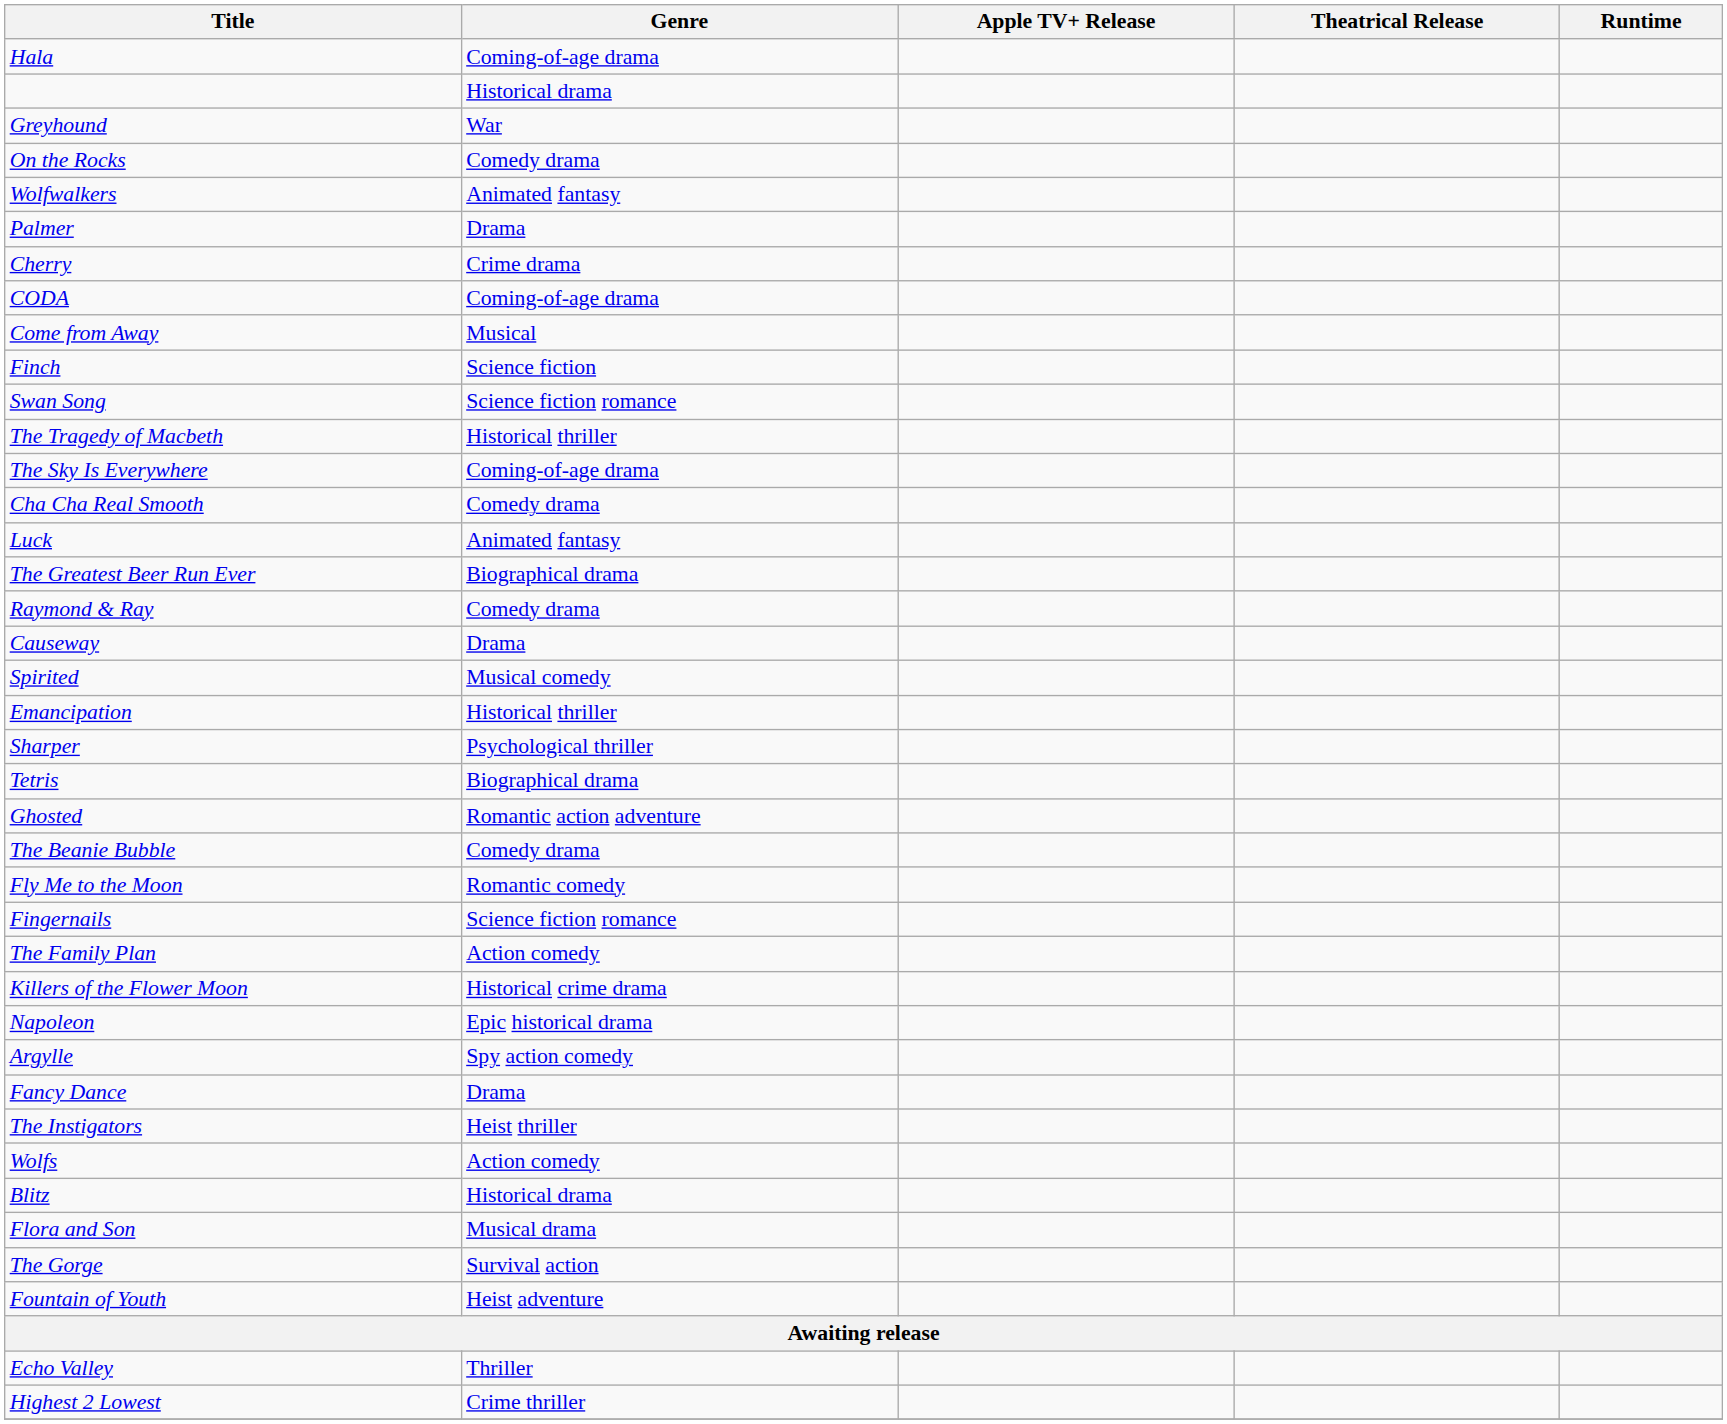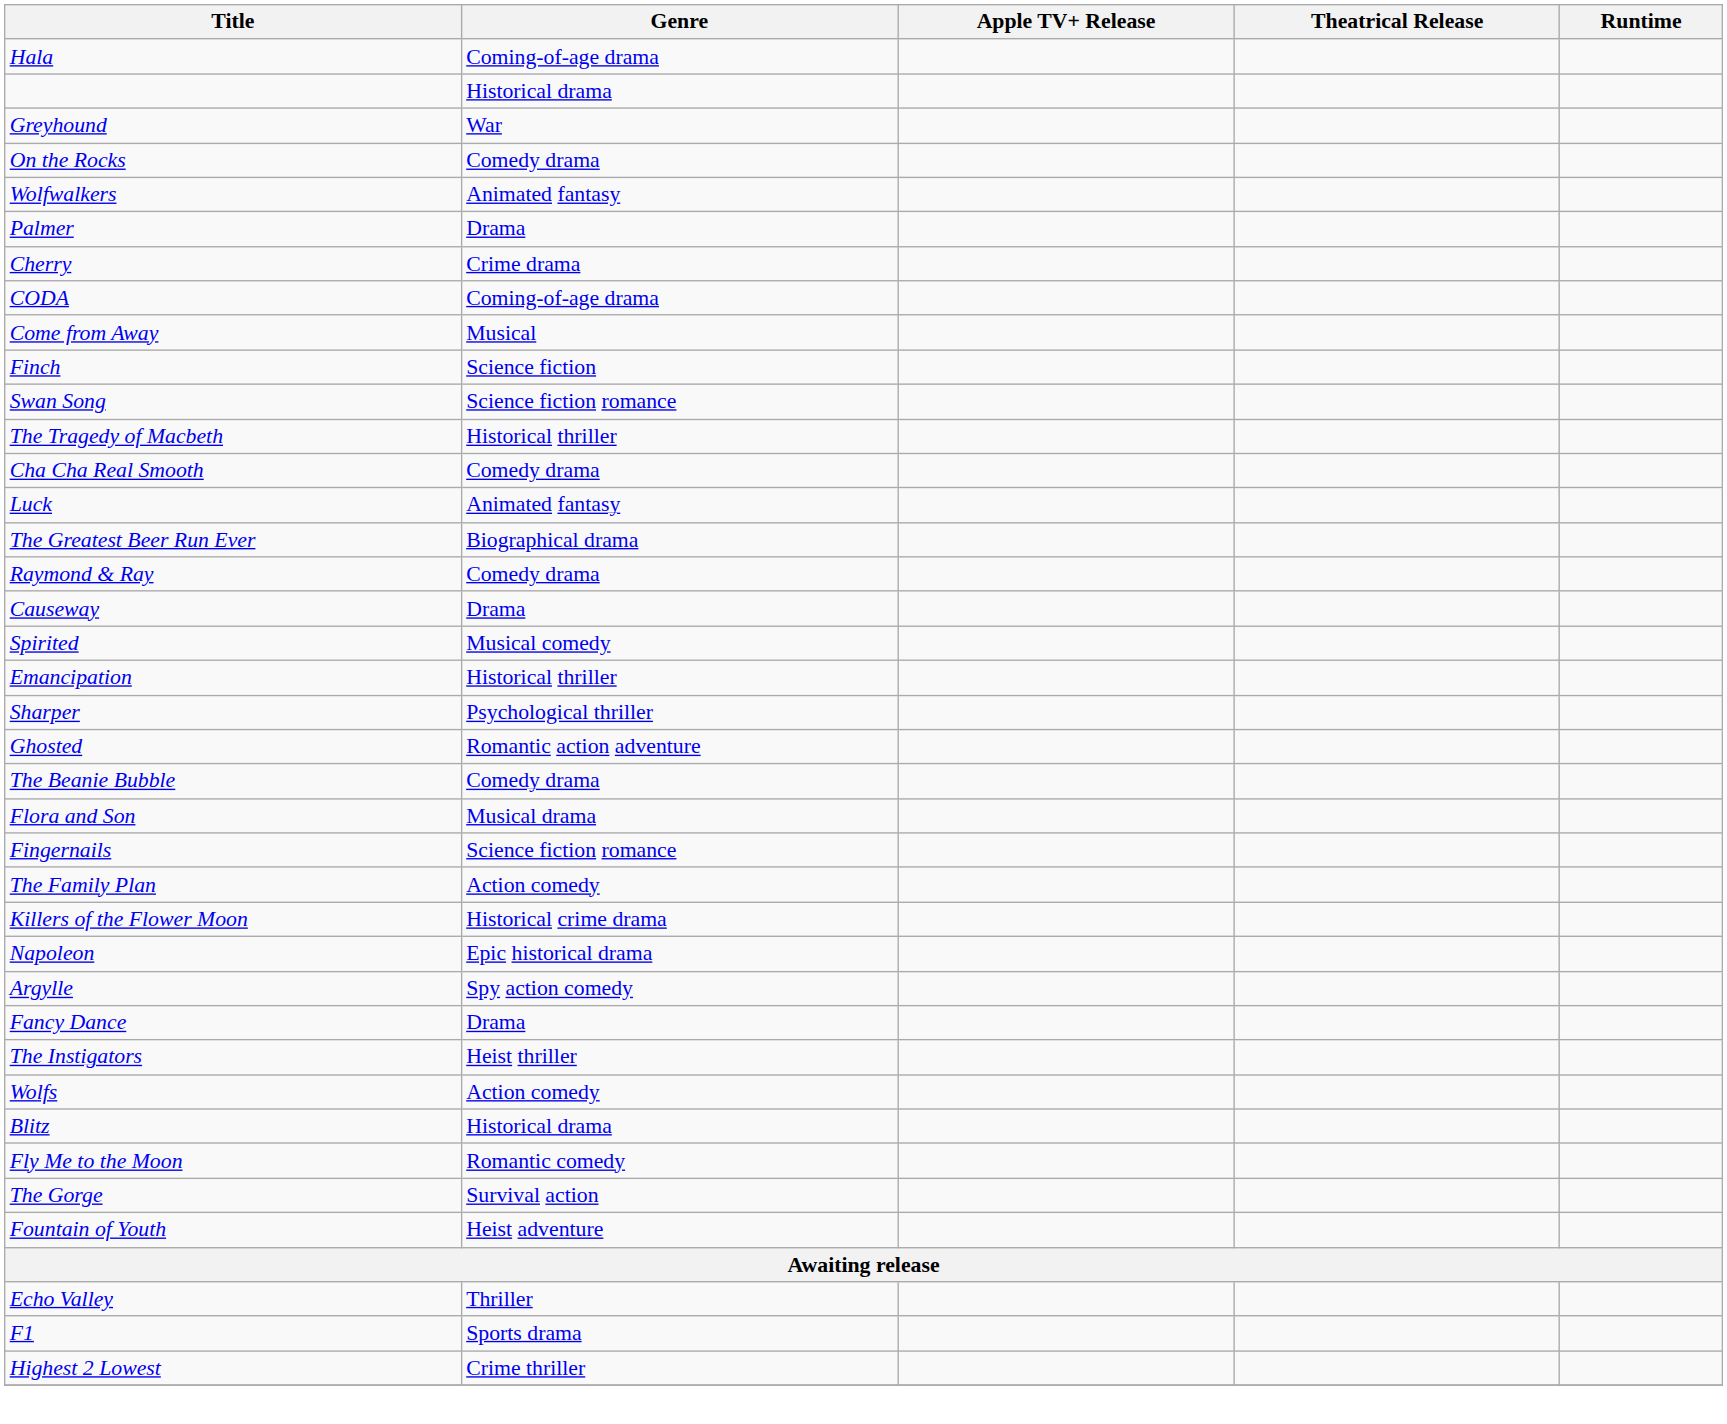 <table class="wikitable sortable" style="width:100%">
 <tr>
 <th>Title</th>
 <th>Genre</th>
 <th>Apple TV+ Release</th>
 <th>Theatrical Release</th>
 <th>Runtime</th>
 </tr>
 <tr>
 <td><em><a href='#'>Hala</a></em></td>
 <td><a href='#'>Coming-of-age drama</a></td>
 <td></td>
 <td></td>
 <td></td>
 </tr>
 <tr>
 <td></td>
 <td><a href='#'>Historical drama</a></td>
 <td></td>
 <td></td>
 <td></td>
 </tr>
 <tr>
 <td><em><a href='#'>Greyhound</a></em></td>
 <td><a href='#'>War</a></td>
 <td></td>
 <td></td>
 <td></td>
 </tr>
 <tr>
 <td><em><a href='#'>On the Rocks</a></em></td>
 <td><a href='#'>Comedy drama</a></td>
 <td></td>
 <td></td>
 <td></td>
 </tr>
 <tr>
 <td><em><a href='#'>Wolfwalkers</a></em></td>
 <td><a href='#'>Animated</a> <a href='#'>fantasy</a></td>
 <td></td>
 <td></td>
 <td></td>
 </tr>
 <tr>
 <td><em><a href='#'>Palmer</a></em></td>
 <td><a href='#'>Drama</a></td>
 <td></td>
 <td></td>
 <td></td>
 </tr>
 <tr>
 <td><em><a href='#'>Cherry</a></em></td>
 <td><a href='#'>Crime drama</a></td>
 <td></td>
 <td></td>
 <td></td>
 </tr>
 <tr>
 <td><em><a href='#'>CODA</a></em></td>
 <td><a href='#'>Coming-of-age drama</a></td>
 <td></td>
 <td></td>
 <td></td>
 </tr>
 <tr>
 <td><em><a href='#'>Come from Away</a></em></td>
 <td><a href='#'>Musical</a></td>
 <td></td>
 <td></td>
 <td></td>
 </tr>
 <tr>
 <td><em><a href='#'>Finch</a></em></td>
 <td><a href='#'>Science fiction</a></td>
 <td></td>
 <td></td>
 <td></td>
 </tr>
 <tr>
 <td><em><a href='#'>Swan Song</a></em></td>
 <td><a href='#'>Science fiction</a> <a href='#'>romance</a></td>
 <td></td>
 <td></td>
 <td></td>
 </tr>
 <tr>
 <td><em><a href='#'>The Tragedy of Macbeth</a></em></td>
 <td><a href='#'>Historical</a> <a href='#'>thriller</a></td>
 <td></td>
 <td></td>
 <td></td>
 </tr>
 <tr>
-<td><em><a href='#'>The Sky Is Everywhere</a></em></td>
-<td><a href='#'>Coming-of-age drama</a></td>
-<td></td>
-<td></td>
-<td></td>
-</tr>
-<tr>
 <td><em><a href='#'>Cha Cha Real Smooth</a></em></td>
 <td><a href='#'>Comedy drama</a></td>
 <td></td>
 <td></td>
 <td></td>
 </tr>
 <tr>
 <td><em><a href='#'>Luck</a></em></td>
 <td><a href='#'>Animated</a> <a href='#'>fantasy</a></td>
 <td></td>
 <td></td>
 <td></td>
 </tr>
 <tr>
 <td><em><a href='#'>The Greatest Beer Run Ever</a></em></td>
 <td><a href='#'>Biographical drama</a></td>
 <td></td>
 <td></td>
 <td></td>
 </tr>
 <tr>
 <td><em><a href='#'>Raymond & Ray</a></em></td>
 <td><a href='#'>Comedy drama</a></td>
 <td></td>
 <td></td>
 <td></td>
 </tr>
 <tr>
 <td><em><a href='#'>Causeway</a></em></td>
 <td><a href='#'>Drama</a></td>
 <td></td>
 <td></td>
 <td></td>
 </tr>
 <tr>
 <td><em><a href='#'>Spirited</a></em></td>
 <td><a href='#'>Musical comedy</a></td>
 <td></td>
 <td></td>
 <td></td>
 </tr>
 <tr>
 <td><em><a href='#'>Emancipation</a></em></td>
 <td><a href='#'>Historical</a> <a href='#'>thriller</a></td>
 <td></td>
 <td></td>
 <td></td>
 </tr>
 <tr>
 <td><em><a href='#'>Sharper</a></em></td>
 <td><a href='#'>Psychological thriller</a></td>
 <td></td>
 <td></td>
 <td></td>
 </tr>
 <tr>
-<td><em><a href='#'>Tetris</a></em></td>
-<td><a href='#'>Biographical drama</a></td>
-<td></td>
-<td></td>
-<td></td>
-</tr>
-<tr>
 <td><em><a href='#'>Ghosted</a></em></td>
 <td><a href='#'>Romantic</a> <a href='#'>action</a> <a href='#'>adventure</a></td>
 <td></td>
 <td></td>
 <td></td>
 </tr>
 <tr>
 <td><em><a href='#'>The Beanie Bubble</a></em></td>
 <td><a href='#'>Comedy drama</a></td>
 <td></td>
 <td></td>
 <td></td>
 </tr>
 <tr>
-<td><em><a href='#'>Fly Me to the Moon</a></em></td>
-<td><a href='#'>Romantic comedy</a></td>
+<td><em><a href='#'>Flora and Son</a></em></td>
+<td><a href='#'>Musical drama</a></td>
 <td></td>
 <td></td>
 <td></td>
 </tr>
 <tr>
 <td><em><a href='#'>Fingernails</a></em></td>
 <td><a href='#'>Science fiction</a> <a href='#'>romance</a></td>
 <td></td>
 <td></td>
 <td></td>
 </tr>
 <tr>
 <td><em><a href='#'>The Family Plan</a></em></td>
 <td><a href='#'>Action comedy</a></td>
 <td></td>
 <td></td>
 <td></td>
 </tr>
 <tr>
 <td><em><a href='#'>Killers of the Flower Moon</a></em></td>
 <td><a href='#'>Historical</a> <a href='#'>crime drama</a></td>
 <td></td>
 <td></td>
 <td></td>
 </tr>
 <tr>
 <td><em><a href='#'>Napoleon</a></em></td>
 <td><a href='#'>Epic</a> <a href='#'>historical drama</a></td>
 <td></td>
 <td></td>
 <td></td>
 </tr>
 <tr>
 <td><em><a href='#'>Argylle</a></em></td>
 <td><a href='#'>Spy</a> <a href='#'>action comedy</a></td>
 <td></td>
 <td></td>
 <td></td>
 </tr>
 <tr>
 <td><em><a href='#'>Fancy Dance</a></em></td>
 <td><a href='#'>Drama</a></td>
 <td></td>
 <td></td>
 <td></td>
 </tr>
 <tr>
 <td><em><a href='#'>The Instigators</a></em></td>
 <td><a href='#'>Heist</a> <a href='#'>thriller</a></td>
 <td></td>
 <td></td>
 <td></td>
 </tr>
 <tr>
 <td><em><a href='#'>Wolfs</a></em></td>
 <td><a href='#'>Action comedy</a></td>
 <td></td>
 <td></td>
 <td></td>
 </tr>
 <tr>
 <td><em><a href='#'>Blitz</a></em></td>
 <td><a href='#'>Historical drama</a></td>
 <td></td>
 <td></td>
 <td></td>
 </tr>
 <tr>
-<td><em><a href='#'>Flora and Son</a></em></td>
-<td><a href='#'>Musical drama</a></td>
+<td><em><a href='#'>Fly Me to the Moon</a></em></td>
+<td><a href='#'>Romantic comedy</a></td>
 <td></td>
 <td></td>
 <td></td>
 </tr>
 <tr>
 <td><em><a href='#'>The Gorge</a></em></td>
 <td><a href='#'>Survival</a> <a href='#'>action</a></td>
 <td></td>
 <td></td>
 <td></td>
 </tr>
 <tr>
 <td><a href='#'><em>Fountain of Youth</em></a></td>
 <td><a href='#'>Heist</a> <a href='#'>adventure</a></td>
 <td></td>
 <td></td>
 <td></td>
 </tr>
 <tr>
 <th colspan="5">Awaiting release </th>
 </tr>
 <tr>
 <td><a href='#'><em>Echo Valley</em></a></td>
 <td><a href='#'>Thriller</a></td>
 <td></td>
 <td></td>
 <td></td>
 </tr>
 <tr>
+<td><em><a href='#'>F1</a></em></td>
+<td><a href='#'>Sports drama</a></td>
+<td></td>
+<td></td>
+<td></td>
+</tr>
+<tr>
 <td><em><a href='#'>Highest 2 Lowest</a></em></td>
 <td><a href='#'>Crime thriller</a></td>
 <td></td>
 <td></td>
 <td></td>
 </tr>
 <tr>
 </tr>
 </table>
